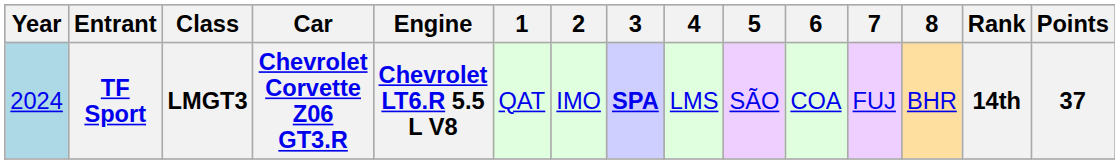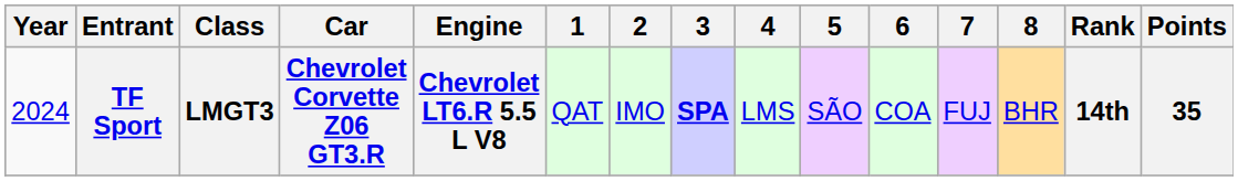 <table class="wikitable" style="text-align:center; font-size:90%">
 <tr>
 <th>Year</th>
 <th>Entrant</th>
 <th>Class</th>
 <th>Car</th>
 <th>Engine</th>
 <th>1</th>
 <th>2</th>
 <th>3</th>
 <th>4</th>
 <th>5</th>
 <th>6</th>
 <th>7</th>
 <th>8</th>
 <th>Rank</th>
 <th>Points</th>
 </tr>
 <tr>
-<td style="background: lightblue;"><a href='#'>2024</a></td>
+<td><a href='#'>2024</a></td>
 <th><a href='#'>TF Sport</a></th>
 <th>LMGT3</th>
 <th><a href='#'>Chevrolet Corvette Z06 GT3.R</a></th>
 <th><a href='#'>Chevrolet</a> <a href='#'>LT6.R</a> 5.5 L V8</th>
 <td style="background:#DFFFDF;"><a href='#'>QAT</a><br></td>
 <td style="background:#DFFFDF;"><a href='#'>IMO</a><br></td>
 <td style="background:#CFCFFF;"><strong><a href='#'>SPA</a><br></strong></td>
 <td style="background:#DFFFDF;"><a href='#'>LMS</a><br></td>
 <td style="background:#EFCFFF;"><a href='#'>SÃO</a><br></td>
 <td style="background:#DFFFDF;"><a href='#'>COA</a><br></td>
 <td style="background:#EFCFFF;"><a href='#'>FUJ</a><br></td>
 <td style="background:#FFDF9F;"><a href='#'>BHR</a><br></td>
 <th>14th</th>
-<th>37</th>
+<th>35</th>
 </tr>
 </table>
